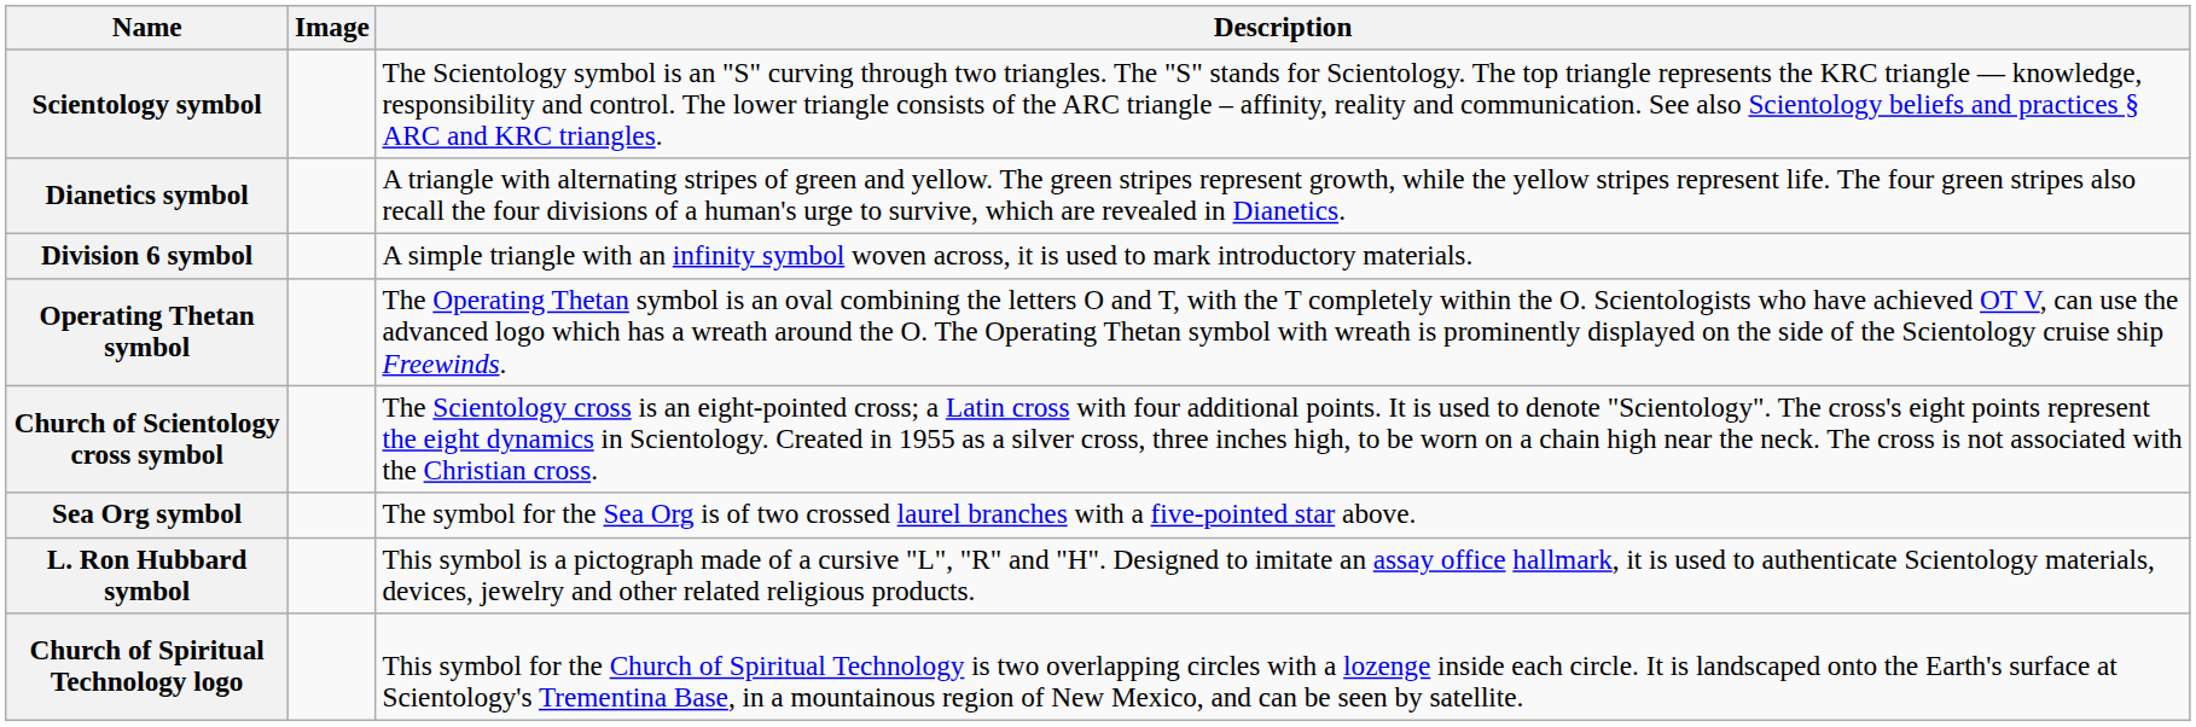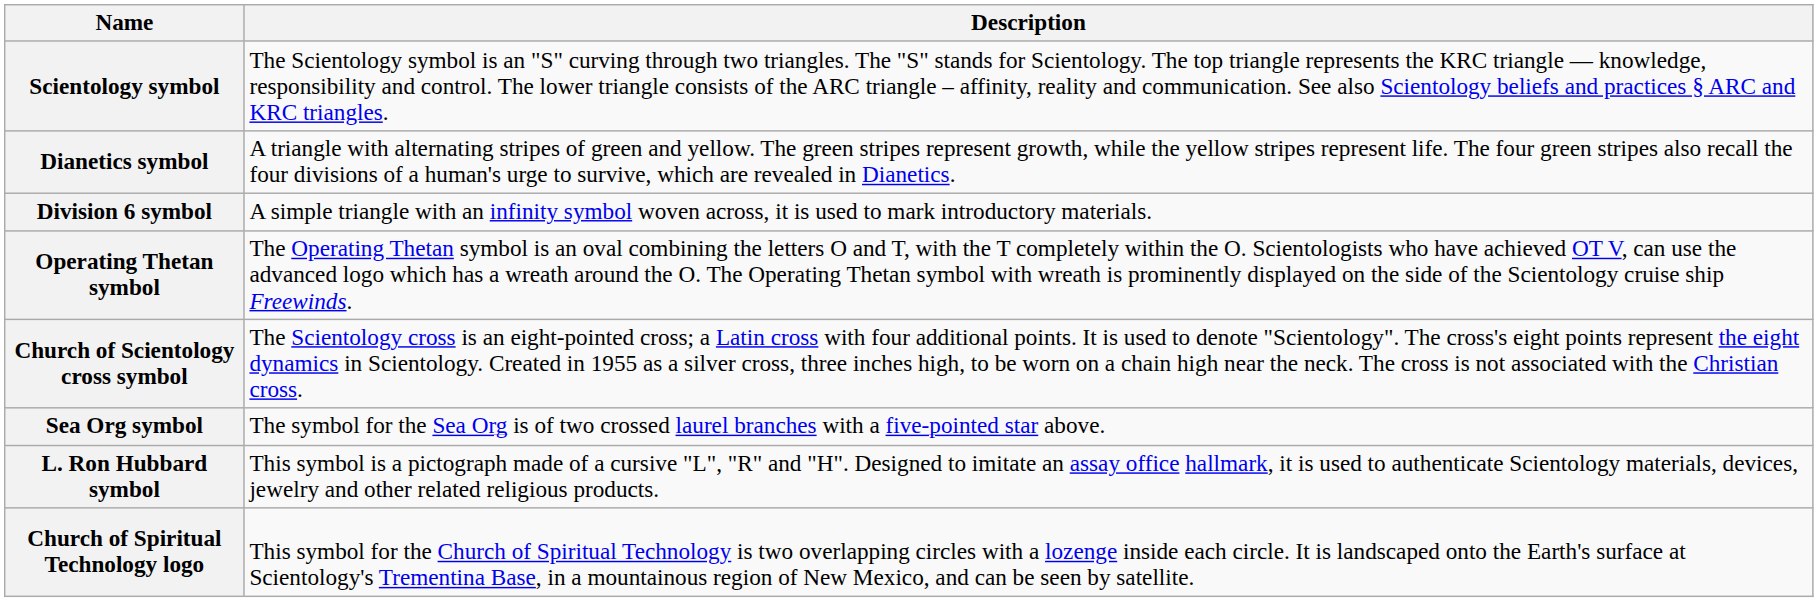 <table class="wikitable col2center">
 <tr>
 <th>Name</th>
-<th>Image</th>
 <th>Description</th>
 </tr>
 <tr>
 <th>Scientology symbol</th>
-<td></td>
 <td>The Scientology symbol is an "S" curving through two triangles. The "S" stands for Scientology. The top triangle represents the KRC triangle — knowledge, responsibility and control. The lower triangle consists of the ARC triangle – affinity, reality and communication. See also <a href='#'>Scientology beliefs and practices § ARC and KRC triangles</a>.</td>
 </tr>
 <tr>
 <th>Dianetics symbol</th>
-<td></td>
 <td>A triangle with alternating stripes of green and yellow. The green stripes represent growth, while the yellow stripes represent life. The four green stripes also recall the four divisions of a human's urge to survive, which are revealed in <a href='#'>Dianetics</a>.</td>
 </tr>
 <tr>
 <th>Division 6 symbol</th>
-<td></td>
 <td>A simple triangle with an <a href='#'>infinity symbol</a> woven across, it is used to mark introductory materials.</td>
 </tr>
 <tr>
 <th>Operating Thetan symbol</th>
-<td></td>
 <td>The <a href='#'>Operating Thetan</a> symbol is an oval combining the letters O and T, with the T completely within the O. Scientologists who have achieved <a href='#'>OT V</a>, can use the advanced logo which has a wreath around the O. The Operating Thetan symbol with wreath is prominently displayed on the side of the Scientology cruise ship <em><a href='#'>Freewinds</a></em>.</td>
 </tr>
 <tr>
 <th>Church of Scientology cross symbol</th>
-<td></td>
 <td>The <a href='#'>Scientology cross</a> is an eight-pointed cross; a <a href='#'>Latin cross</a> with four additional points. It is used to denote "Scientology". The cross's eight points represent <a href='#'>the eight dynamics</a> in Scientology. Created in 1955 as a silver cross, three inches high, to be worn on a chain high near the neck. The cross is not associated with the <a href='#'>Christian cross</a>.</td>
 </tr>
 <tr>
 <th>Sea Org symbol</th>
-<td style="text-align:center"></td>
 <td>The symbol for the <a href='#'>Sea Org</a> is of two crossed <a href='#'>laurel branches</a> with a <a href='#'>five-pointed star</a> above.</td>
 </tr>
 <tr>
 <th>L. Ron Hubbard symbol</th>
-<td></td>
 <td>This symbol is a pictograph made of a cursive "L", "R" and "H". Designed to imitate an <a href='#'>assay office</a> <a href='#'>hallmark</a>, it is used to authenticate Scientology materials, devices, jewelry and other related religious products.</td>
 </tr>
 <tr>
 <th>Church of Spiritual Technology logo</th>
-<td align="center"></td>
 <td><br>This symbol for the <a href='#'>Church of Spiritual Technology</a> is two overlapping circles with a <a href='#'>lozenge</a> inside each circle. It is landscaped onto the Earth's surface at Scientology's <a href='#'>Trementina Base</a>, in a mountainous region of New Mexico, and can be seen by satellite.</td>
 </tr>
 </table>
